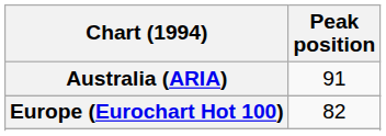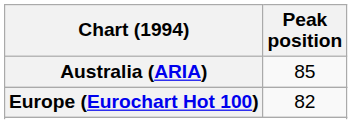 <table class="wikitable sortable plainrowheaders" style="text-align:center">
 <tr>
 <th scope="col">Chart (1994)</th>
 <th scope="col">Peak<br>position</th>
 </tr>
 <tr>
 <th scope="row">Australia (<a href='#'>ARIA</a>)</th>
-<td>91</td>
+<td>85</td>
 </tr>
 <tr>
 </tr>
 <tr>
 <th scope="row">Europe (<a href='#'>Eurochart Hot 100</a>)</th>
 <td>82</td>
 </tr>
 <tr>
 </tr>
 <tr>
 </tr>
 <tr>
 </tr>
 </table>
